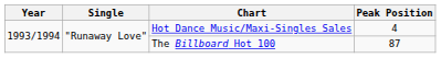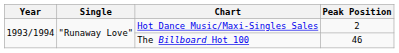 <table Class = "wikitable">
 <tr>
 <th>Year</th>
 <th>Single</th>
 <th>Chart</th>
 <th>Peak Position</th>
 </tr>
 <tr>
 <td rowspan = "2">1993/1994</td>
 <td rowspan = "2">"Runaway Love"</td>
 <td><a href='#'>Hot Dance Music/Maxi-Singles Sales</a></td>
-<td align = "center">4</td>
+<td align = "center">2</td>
 </tr>
 <tr>
 <td>The <a href='#'><em>Billboard</em> Hot 100</a></td>
-<td align = "center">87</td>
+<td align = "center">46</td>
 </tr>
 </table>
